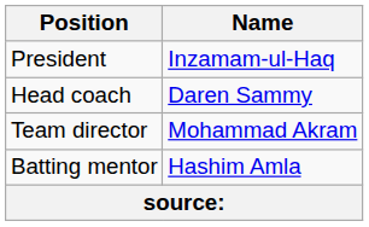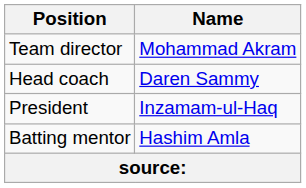 <table class="wikitable">
 <tr>
 <th>Position</th>
 <th>Name</th>
 </tr>
 <tr>
-<td>President</td>
-<td><a href='#'>Inzamam-ul-Haq</a></td>
+<td>Team director</td>
+<td><a href='#'>Mohammad Akram</a></td>
 </tr>
 <tr>
 <td>Head coach</td>
 <td><a href='#'>Daren Sammy</a></td>
 </tr>
 <tr>
-<td>Team director</td>
-<td><a href='#'>Mohammad Akram</a></td>
+<td>President</td>
+<td><a href='#'>Inzamam-ul-Haq</a></td>
 </tr>
 <tr>
 <td>Batting mentor</td>
 <td><a href='#'>Hashim Amla</a></td>
 </tr>
 <tr>
 <th colspan="2">source:</th>
 </tr>
 </table>
